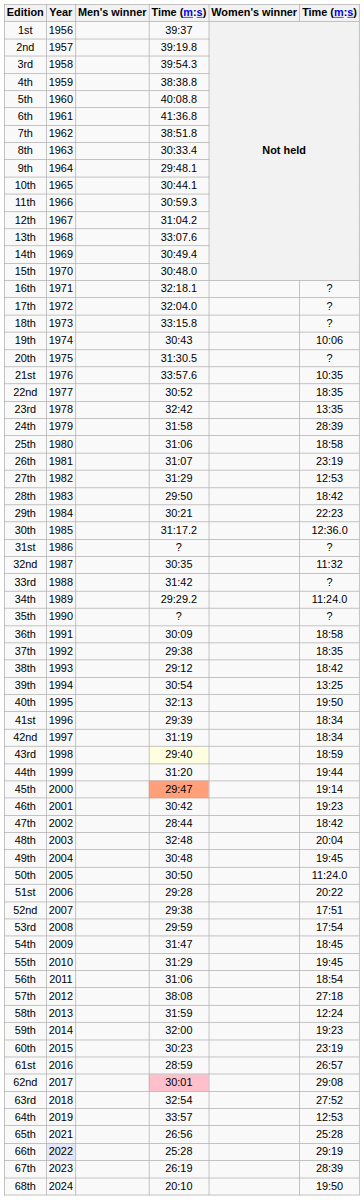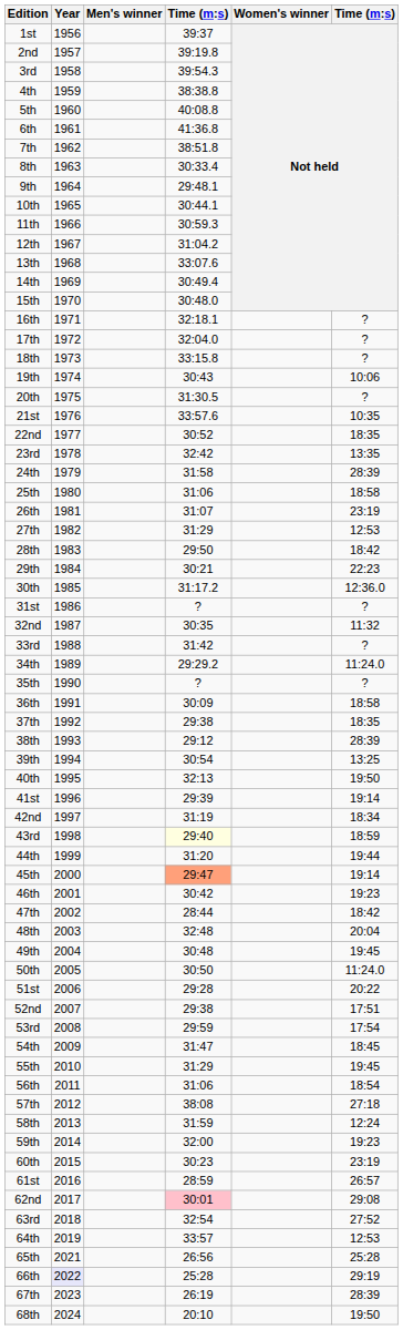 <table class="wikitable" style="text-align:center">
 <tr>
 <th>Edition</th>
 <th>Year</th>
 <th>Men's winner</th>
 <th>Time (<a href='#'>m</a>:<a href='#'>s</a>)</th>
 <th>Women's winner</th>
 <th>Time (<a href='#'>m</a>:<a href='#'>s</a>)</th>
 </tr>
 <tr>
 <td>1st</td>
 <td>1956</td>
 <td align=left></td>
 <td>39:37</td>
 <th colspan=2 rowspan=15>Not held</th>
 </tr>
 <tr>
 <td>2nd</td>
 <td>1957</td>
 <td align=left></td>
 <td>39:19.8</td>
 </tr>
 <tr>
 <td>3rd</td>
 <td>1958</td>
 <td align=left></td>
 <td>39:54.3</td>
 </tr>
 <tr>
 <td>4th</td>
 <td>1959</td>
 <td align=left></td>
 <td>38:38.8</td>
 </tr>
 <tr>
 <td>5th</td>
 <td>1960</td>
 <td align=left></td>
 <td>40:08.8</td>
 </tr>
 <tr>
 <td>6th</td>
 <td>1961</td>
 <td align=left></td>
 <td>41:36.8</td>
 </tr>
 <tr>
 <td>7th</td>
 <td>1962</td>
 <td align=left></td>
 <td>38:51.8</td>
 </tr>
 <tr>
 <td>8th</td>
 <td>1963</td>
 <td align=left></td>
 <td>30:33.4</td>
 </tr>
 <tr>
 <td>9th</td>
 <td>1964</td>
 <td align=left></td>
 <td>29:48.1</td>
 </tr>
 <tr>
 <td>10th</td>
 <td>1965</td>
 <td align=left></td>
 <td>30:44.1</td>
 </tr>
 <tr>
 <td>11th</td>
 <td>1966</td>
 <td align=left></td>
 <td>30:59.3</td>
 </tr>
 <tr>
 <td>12th</td>
 <td>1967</td>
 <td align=left></td>
 <td>31:04.2</td>
 </tr>
 <tr>
 <td>13th</td>
 <td>1968</td>
 <td align=left></td>
 <td>33:07.6</td>
 </tr>
 <tr>
 <td>14th</td>
 <td>1969</td>
 <td align=left></td>
 <td>30:49.4</td>
 </tr>
 <tr>
 <td>15th</td>
 <td>1970</td>
 <td align=left></td>
 <td>30:48.0</td>
 </tr>
 <tr>
 <td>16th</td>
 <td>1971</td>
 <td align=left></td>
 <td>32:18.1</td>
 <td align=left></td>
 <td>?</td>
 </tr>
 <tr>
 <td>17th</td>
 <td>1972</td>
 <td align=left></td>
 <td>32:04.0</td>
 <td align=left></td>
 <td>?</td>
 </tr>
 <tr>
 <td>18th</td>
 <td>1973</td>
 <td align=left></td>
 <td>33:15.8</td>
 <td align=left></td>
 <td>?</td>
 </tr>
 <tr>
 <td>19th</td>
 <td>1974</td>
 <td align=left></td>
 <td>30:43</td>
 <td align=left></td>
 <td>10:06</td>
 </tr>
 <tr>
 <td>20th</td>
 <td>1975</td>
 <td align=left></td>
 <td>31:30.5</td>
 <td align=left></td>
 <td>?</td>
 </tr>
 <tr>
 <td>21st</td>
 <td>1976</td>
 <td align=left></td>
 <td>33:57.6</td>
 <td align=left></td>
 <td>10:35</td>
 </tr>
 <tr>
 <td>22nd</td>
 <td>1977</td>
 <td align=left></td>
 <td>30:52</td>
 <td align=left></td>
 <td>18:35</td>
 </tr>
 <tr>
 <td>23rd</td>
 <td>1978</td>
 <td align=left></td>
 <td>32:42</td>
 <td align=left></td>
 <td>13:35</td>
 </tr>
 <tr>
 <td>24th</td>
 <td>1979</td>
 <td align=left></td>
 <td>31:58</td>
 <td align=left></td>
 <td>28:39</td>
 </tr>
 <tr>
 <td>25th</td>
 <td>1980</td>
 <td align=left></td>
 <td>31:06</td>
 <td align=left></td>
 <td>18:58</td>
 </tr>
 <tr>
 <td>26th</td>
 <td>1981</td>
 <td align=left></td>
 <td>31:07</td>
 <td align=left></td>
 <td>23:19</td>
 </tr>
 <tr>
 <td>27th</td>
 <td>1982</td>
 <td align=left></td>
 <td>31:29</td>
 <td align=left></td>
 <td>12:53</td>
 </tr>
 <tr>
 <td>28th</td>
 <td>1983</td>
 <td align=left></td>
 <td>29:50</td>
 <td align=left></td>
 <td>18:42</td>
 </tr>
 <tr>
 <td>29th</td>
 <td>1984</td>
 <td align=left></td>
 <td>30:21</td>
 <td align=left></td>
 <td>22:23</td>
 </tr>
 <tr>
 <td>30th</td>
 <td>1985</td>
 <td align=left></td>
 <td>31:17.2</td>
 <td align=left></td>
 <td>12:36.0</td>
 </tr>
 <tr>
 <td>31st</td>
 <td>1986</td>
 <td align=left></td>
 <td>?</td>
 <td align=left></td>
 <td>?</td>
 </tr>
 <tr>
 <td>32nd</td>
 <td>1987</td>
 <td align=left></td>
 <td>30:35</td>
 <td align=left></td>
 <td>11:32</td>
 </tr>
 <tr>
 <td>33rd</td>
 <td>1988</td>
 <td align=left></td>
 <td>31:42</td>
 <td align=left></td>
 <td>?</td>
 </tr>
 <tr>
 <td>34th</td>
 <td>1989</td>
 <td align=left></td>
 <td>29:29.2</td>
 <td align=left></td>
 <td>11:24.0</td>
 </tr>
 <tr>
 <td>35th</td>
 <td>1990</td>
 <td align=left></td>
 <td>?</td>
 <td align=left></td>
 <td>?</td>
 </tr>
 <tr>
 <td>36th</td>
 <td>1991</td>
 <td align=left></td>
 <td>30:09</td>
 <td align=left></td>
 <td>18:58</td>
 </tr>
 <tr>
 <td>37th</td>
 <td>1992</td>
 <td align=left></td>
 <td>29:38</td>
 <td align=left></td>
 <td>18:35</td>
 </tr>
 <tr>
 <td>38th</td>
 <td>1993</td>
 <td align=left></td>
 <td>29:12</td>
 <td align=left></td>
-<td>18:42</td>
+<td>28:39</td>
 </tr>
 <tr>
 <td>39th</td>
 <td>1994</td>
 <td align=left></td>
 <td>30:54</td>
 <td align=left></td>
 <td>13:25</td>
 </tr>
 <tr>
 <td>40th</td>
 <td>1995</td>
 <td align=left></td>
 <td>32:13</td>
 <td align=left></td>
 <td>19:50</td>
 </tr>
 <tr>
 <td>41st</td>
 <td>1996</td>
 <td align=left></td>
 <td>29:39</td>
 <td align=left></td>
-<td>18:34</td>
+<td>19:14</td>
 </tr>
 <tr>
 <td>42nd</td>
 <td>1997</td>
 <td align=left></td>
 <td>31:19</td>
 <td align=left></td>
 <td>18:34</td>
 </tr>
 <tr>
 <td>43rd</td>
 <td>1998</td>
 <td align=left></td>
 <td style="background: lightyellow;">29:40</td>
 <td align=left></td>
 <td>18:59</td>
 </tr>
 <tr>
 <td>44th</td>
 <td>1999</td>
 <td align=left></td>
 <td>31:20</td>
 <td align=left></td>
 <td>19:44</td>
 </tr>
 <tr>
 <td>45th</td>
 <td>2000</td>
 <td align=left></td>
 <td style="background: lightsalmon;">29:47</td>
 <td align=left></td>
 <td>19:14</td>
 </tr>
 <tr>
 <td>46th</td>
 <td>2001</td>
 <td align=left></td>
 <td>30:42</td>
 <td align=left></td>
 <td>19:23</td>
 </tr>
 <tr>
 <td>47th</td>
 <td>2002</td>
 <td align=left></td>
 <td>28:44</td>
 <td align=left></td>
 <td>18:42</td>
 </tr>
 <tr>
 <td>48th</td>
 <td>2003</td>
 <td align=left></td>
 <td>32:48</td>
 <td align=left></td>
 <td>20:04</td>
 </tr>
 <tr>
 <td>49th</td>
 <td>2004</td>
 <td align=left></td>
 <td>30:48</td>
 <td align=left></td>
 <td>19:45</td>
 </tr>
 <tr>
 <td>50th</td>
 <td>2005</td>
 <td align=left></td>
 <td>30:50</td>
 <td align=left></td>
 <td>11:24.0</td>
 </tr>
 <tr>
 <td>51st</td>
 <td>2006</td>
 <td align=left></td>
 <td>29:28</td>
 <td align=left></td>
 <td>20:22</td>
 </tr>
 <tr>
 <td>52nd</td>
 <td>2007</td>
 <td align=left></td>
 <td>29:38</td>
 <td align=left></td>
 <td>17:51</td>
 </tr>
 <tr>
 <td>53rd</td>
 <td>2008</td>
 <td align=left></td>
 <td>29:59</td>
 <td align=left></td>
 <td>17:54</td>
 </tr>
 <tr>
 <td>54th</td>
 <td>2009</td>
 <td align=left></td>
 <td>31:47</td>
 <td align=left></td>
 <td>18:45</td>
 </tr>
 <tr>
 <td>55th</td>
 <td>2010</td>
 <td align=left></td>
 <td>31:29</td>
 <td align=left></td>
 <td>19:45</td>
 </tr>
 <tr>
 <td>56th</td>
 <td>2011</td>
 <td align=left></td>
 <td>31:06</td>
 <td align=left></td>
 <td>18:54</td>
 </tr>
 <tr>
 <td>57th</td>
 <td>2012</td>
 <td align=left></td>
 <td>38:08</td>
 <td align=left></td>
 <td>27:18</td>
 </tr>
 <tr>
 <td>58th</td>
 <td>2013</td>
 <td align=left></td>
 <td>31:59</td>
 <td align=left></td>
 <td>12:24</td>
 </tr>
 <tr>
 <td>59th</td>
 <td>2014</td>
 <td align=left></td>
 <td>32:00</td>
 <td align=left></td>
 <td>19:23</td>
 </tr>
 <tr>
 <td>60th</td>
 <td>2015</td>
 <td align=left></td>
 <td>30:23</td>
 <td align=left></td>
 <td>23:19</td>
 </tr>
 <tr>
 <td>61st</td>
 <td>2016</td>
 <td align=left></td>
 <td>28:59</td>
 <td align=left></td>
 <td>26:57</td>
 </tr>
 <tr>
 <td>62nd</td>
 <td>2017</td>
 <td align=left></td>
 <td style="background: pink;">30:01</td>
 <td align=left></td>
 <td>29:08</td>
 </tr>
 <tr>
 <td>63rd</td>
 <td>2018</td>
 <td align=left></td>
 <td>32:54</td>
 <td align=left></td>
 <td>27:52</td>
 </tr>
 <tr>
 <td>64th</td>
 <td>2019</td>
 <td align=left></td>
 <td>33:57</td>
 <td align=left></td>
 <td>12:53</td>
 </tr>
 <tr>
 <td>65th</td>
 <td>2021</td>
 <td align=left></td>
 <td>26:56</td>
 <td align=left></td>
 <td>25:28</td>
 </tr>
 <tr>
 <td>66th</td>
 <td style="background: lavender;">2022</td>
 <td align=left></td>
 <td>25:28</td>
 <td align=left></td>
 <td>29:19</td>
 </tr>
 <tr>
 <td>67th</td>
 <td>2023</td>
 <td align=left></td>
 <td>26:19</td>
 <td align=left></td>
 <td>28:39</td>
 </tr>
 <tr>
 <td>68th</td>
 <td>2024</td>
 <td align=left></td>
 <td>20:10</td>
 <td align=left></td>
 <td>19:50</td>
 </tr>
 </table>
